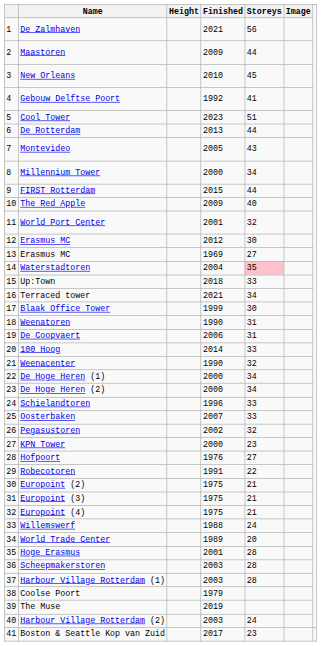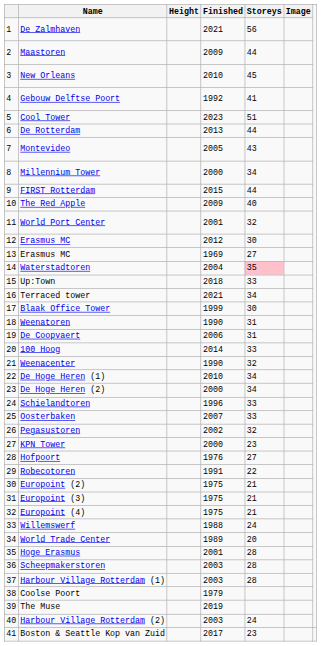 <table class="wikitable sortable">
 <tr>
 <th></th>
 <th>Name</th>
 <th>Height<br></th>
 <th>Finished</th>
 <th>Storeys</th>
 <th class="unsortable" style="text-align:center;">Image</th>
 </tr>
 <tr>
 <td>1</td>
 <td><a href='#'>De Zalmhaven</a></td>
 <td> <br> </td>
 <td>2021</td>
 <td>56</td>
 <td></td>
 </tr>
 <tr>
 <td>2</td>
 <td><a href='#'>Maastoren</a></td>
 <td> <br> </td>
 <td>2009</td>
 <td>44</td>
 <td></td>
 </tr>
 <tr>
 <td>3</td>
 <td><a href='#'>New Orleans</a></td>
 <td> <br> </td>
 <td>2010</td>
 <td>45</td>
 <td></td>
 </tr>
 <tr>
 <td>4</td>
 <td><a href='#'>Gebouw Delftse Poort</a></td>
 <td> <br> </td>
 <td>1992</td>
 <td>41</td>
 <td></td>
 </tr>
 <tr>
 <td>5</td>
 <td><a href='#'>Cool Tower</a></td>
 <td></td>
 <td>2023</td>
 <td>51</td>
 <td></td>
 </tr>
 <tr>
 <td>6</td>
 <td><a href='#'>De Rotterdam</a></td>
 <td></td>
 <td>2013</td>
 <td>44</td>
 <td></td>
 </tr>
 <tr>
 <td>7</td>
 <td><a href='#'>Montevideo</a></td>
 <td> <br> </td>
 <td>2005</td>
 <td>43</td>
 <td></td>
 </tr>
 <tr>
 <td>8</td>
 <td><a href='#'>Millennium Tower</a></td>
 <td> <br> </td>
 <td>2000</td>
 <td>34</td>
 <td></td>
 </tr>
 <tr>
 <td>9</td>
 <td><a href='#'>FIRST Rotterdam</a></td>
 <td></td>
 <td>2015</td>
 <td>44</td>
 <td></td>
 </tr>
 <tr>
 <td>10</td>
 <td><a href='#'>The Red Apple</a></td>
 <td></td>
 <td>2009</td>
 <td>40</td>
 <td></td>
 </tr>
 <tr>
 <td>11</td>
 <td><a href='#'>World Port Center</a></td>
 <td> <br> </td>
 <td>2001</td>
 <td>32</td>
 <td></td>
 </tr>
 <tr>
 <td>12</td>
 <td><a href='#'>Erasmus MC</a></td>
 <td></td>
 <td>2012</td>
 <td>30</td>
 <td></td>
 </tr>
 <tr>
 <td>13</td>
 <td>Erasmus MC</td>
 <td></td>
 <td>1969</td>
 <td>27</td>
 <td></td>
 </tr>
 <tr>
 <td>14</td>
 <td><a href='#'>Waterstadtoren</a></td>
 <td></td>
 <td>2004</td>
 <td style="background: pink;">35</td>
 <td></td>
 </tr>
 <tr>
 <td>15</td>
 <td>Up:Town</td>
 <td></td>
 <td>2018</td>
 <td>33</td>
 <td></td>
 </tr>
 <tr>
 <td>16</td>
 <td>Terraced tower</td>
 <td></td>
 <td>2021</td>
 <td>34</td>
 <td></td>
 </tr>
 <tr>
 <td>17</td>
 <td><a href='#'>Blaak Office Tower</a></td>
 <td></td>
 <td>1999</td>
 <td>30</td>
 <td></td>
 </tr>
 <tr>
 <td>18</td>
 <td><a href='#'>Weenatoren</a></td>
 <td></td>
 <td>1990</td>
 <td>31</td>
 <td></td>
 </tr>
 <tr>
 <td>19</td>
 <td><a href='#'>De Coopvaert</a></td>
 <td></td>
 <td>2006</td>
 <td>31</td>
 <td></td>
 </tr>
 <tr>
 <td>20</td>
 <td><a href='#'>100 Hoog</a></td>
 <td></td>
 <td>2014</td>
 <td>33</td>
 <td></td>
 </tr>
 <tr>
 <td>21</td>
 <td><a href='#'>Weenacenter</a></td>
 <td></td>
 <td>1990</td>
 <td>32</td>
 <td></td>
 </tr>
 <tr>
 <td>22</td>
 <td><a href='#'>De Hoge Heren</a> (1)</td>
 <td></td>
-<td>2000</td>
+<td>2010</td>
 <td>34</td>
 <td></td>
 </tr>
 <tr>
 <td>23</td>
 <td><a href='#'>De Hoge Heren</a> (2)</td>
 <td></td>
 <td>2000</td>
 <td>34</td>
 <td></td>
 </tr>
 <tr>
 <td>24</td>
 <td><a href='#'>Schielandtoren</a></td>
 <td></td>
 <td>1996</td>
 <td>33</td>
 <td></td>
 </tr>
 <tr>
 <td>25</td>
 <td><a href='#'>Oosterbaken</a></td>
 <td></td>
 <td>2007</td>
 <td>33</td>
 <td></td>
 </tr>
 <tr>
 <td>26</td>
 <td><a href='#'>Pegasustoren</a></td>
 <td></td>
 <td>2002</td>
 <td>32</td>
 <td></td>
 </tr>
 <tr>
 <td>27</td>
 <td><a href='#'>KPN Tower</a></td>
 <td></td>
 <td>2000</td>
 <td>23</td>
 <td></td>
 </tr>
 <tr>
 <td>28</td>
 <td><a href='#'>Hofpoort</a></td>
 <td></td>
 <td>1976</td>
 <td>27</td>
 <td></td>
 </tr>
 <tr>
 <td>29</td>
 <td><a href='#'>Robecotoren</a></td>
 <td></td>
 <td>1991</td>
 <td>22</td>
 <td></td>
 </tr>
 <tr>
 <td>30</td>
 <td><a href='#'>Europoint</a> (2)</td>
 <td></td>
 <td>1975</td>
 <td>21</td>
 <td></td>
 </tr>
 <tr>
 <td>31</td>
 <td><a href='#'>Europoint</a> (3)</td>
 <td></td>
 <td>1975</td>
 <td>21</td>
 <td></td>
 </tr>
 <tr>
 <td>32</td>
 <td><a href='#'>Europoint</a> (4)</td>
 <td></td>
 <td>1975</td>
 <td>21</td>
 <td></td>
 </tr>
 <tr>
 <td>33</td>
 <td><a href='#'>Willemswerf</a></td>
 <td></td>
 <td>1988</td>
 <td>24</td>
 <td></td>
 </tr>
 <tr>
 <td>34</td>
 <td><a href='#'>World Trade Center</a></td>
 <td></td>
 <td>1989</td>
 <td>20</td>
 <td></td>
 </tr>
 <tr>
 <td>35</td>
 <td><a href='#'>Hoge Erasmus</a></td>
 <td></td>
 <td>2001</td>
 <td>28</td>
 <td></td>
 </tr>
 <tr>
 <td>36</td>
 <td><a href='#'>Scheepmakerstoren</a></td>
 <td></td>
 <td>2003</td>
 <td>28</td>
 <td></td>
 </tr>
 <tr>
 <td>37</td>
 <td><a href='#'>Harbour Village Rotterdam</a> (1)</td>
 <td></td>
 <td>2003</td>
 <td>28</td>
 <td></td>
 </tr>
 <tr>
 <td>38</td>
 <td>Coolse Poort</td>
 <td></td>
 <td>1979</td>
 <td></td>
 <td></td>
 </tr>
 <tr>
 <td>39</td>
 <td>The Muse</td>
 <td></td>
 <td>2019</td>
 <td></td>
 <td></td>
 </tr>
 <tr>
 <td>40</td>
 <td><a href='#'>Harbour Village Rotterdam</a> (2)</td>
 <td></td>
 <td>2003</td>
 <td>24</td>
 <td></td>
 </tr>
 <tr>
 <td>41</td>
 <td>Boston & Seattle Kop van Zuid</td>
 <td></td>
 <td>2017</td>
 <td>23</td>
 <td></td>
 <td></td>
 </tr>
 </table>
